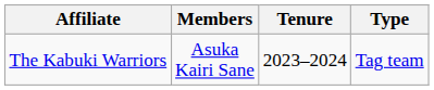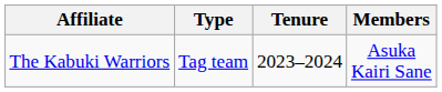 <table class="wikitable sortable" style="text-align:center;">
 <tr>
 <th>Affiliate</th>
+<th>Type</th>
+<th>Tenure</th>
 <th>Members</th>
-<th>Tenure</th>
-<th>Type</th>
 </tr>
 <tr>
 <td><a href='#'>The Kabuki Warriors</a></td>
+<td><a href='#'>Tag team</a></td>
+<td>2023–2024</td>
 <td><a href='#'>Asuka</a><br><a href='#'>Kairi Sane</a></td>
-<td>2023–2024</td>
-<td><a href='#'>Tag team</a></td>
 </tr>
 </table>
